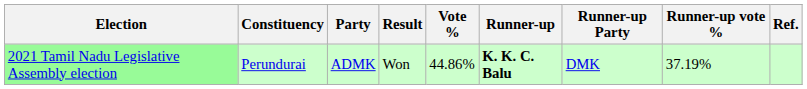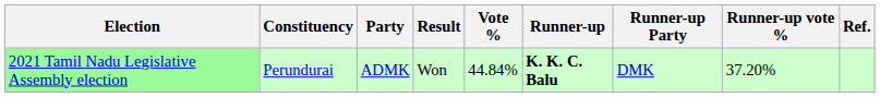 <table class="wikitable">
 <tr>
 <th>Election</th>
 <th>Constituency</th>
 <th>Party</th>
 <th>Result</th>
 <th>Vote %</th>
 <th>Runner-up</th>
 <th>Runner-up Party</th>
 <th>Runner-up vote %</th>
 <th>Ref.</th>
 </tr>
 <tr style="background:#cfc;">
 <td bgcolor=#98FB98><a href='#'>2021 Tamil Nadu Legislative Assembly election</a></td>
 <td><a href='#'>Perundurai</a></td>
 <td><a href='#'>ADMK</a></td>
 <td>Won</td>
-<td>44.86%</td>
+<td>44.84%</td>
 <td><strong>K. K. C. Balu</strong></td>
 <td><a href='#'>DMK</a></td>
-<td>37.19%</td>
+<td>37.20%</td>
 <td></td>
 </tr>
 </table>
